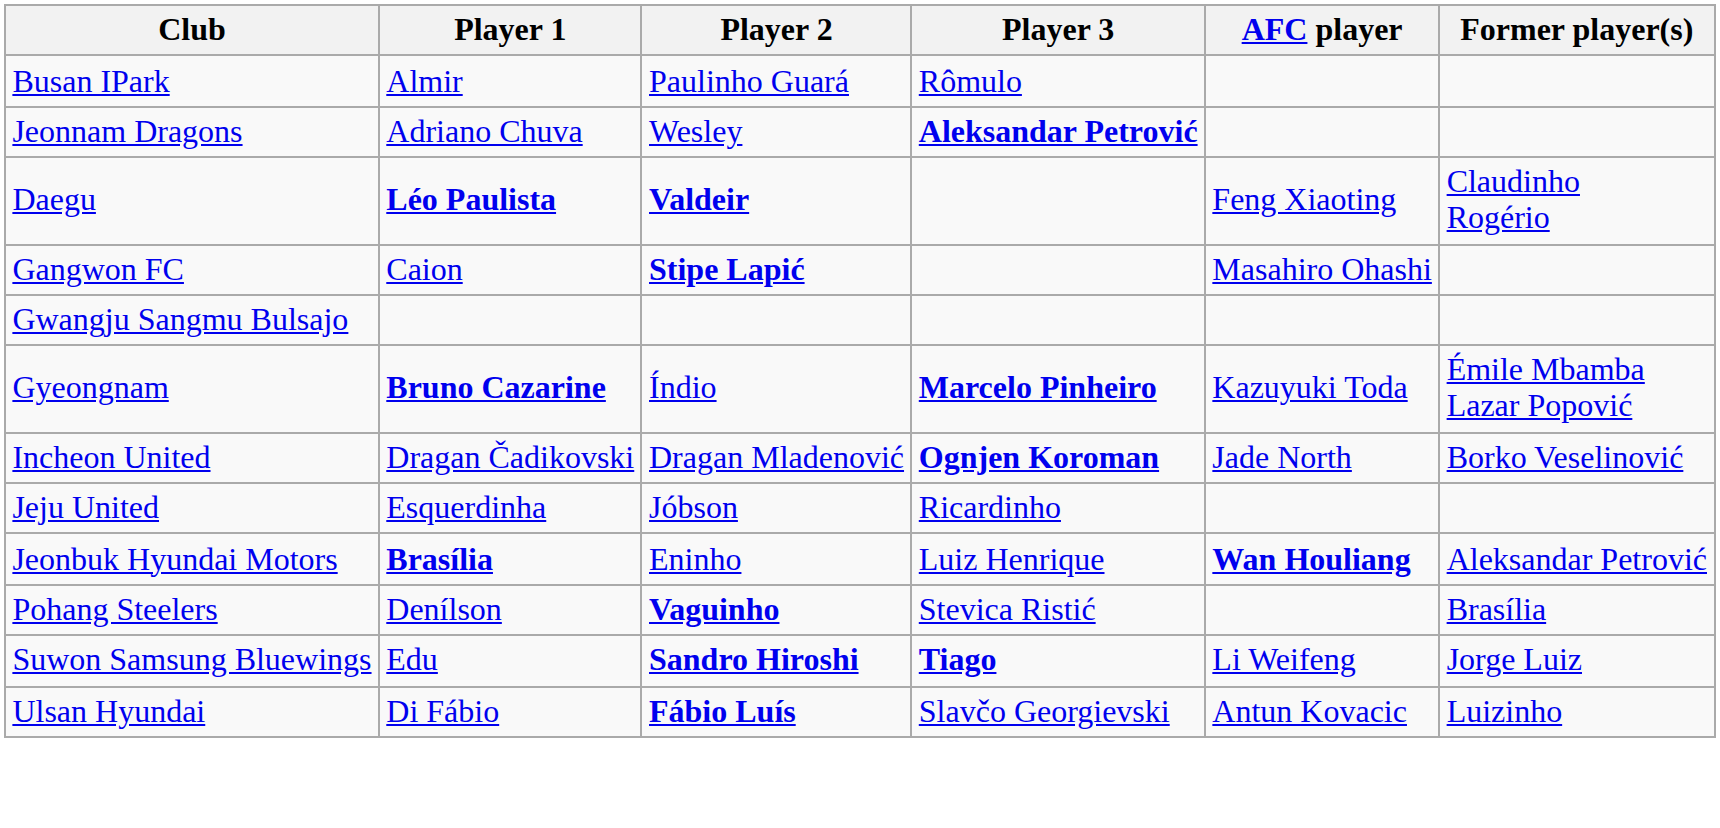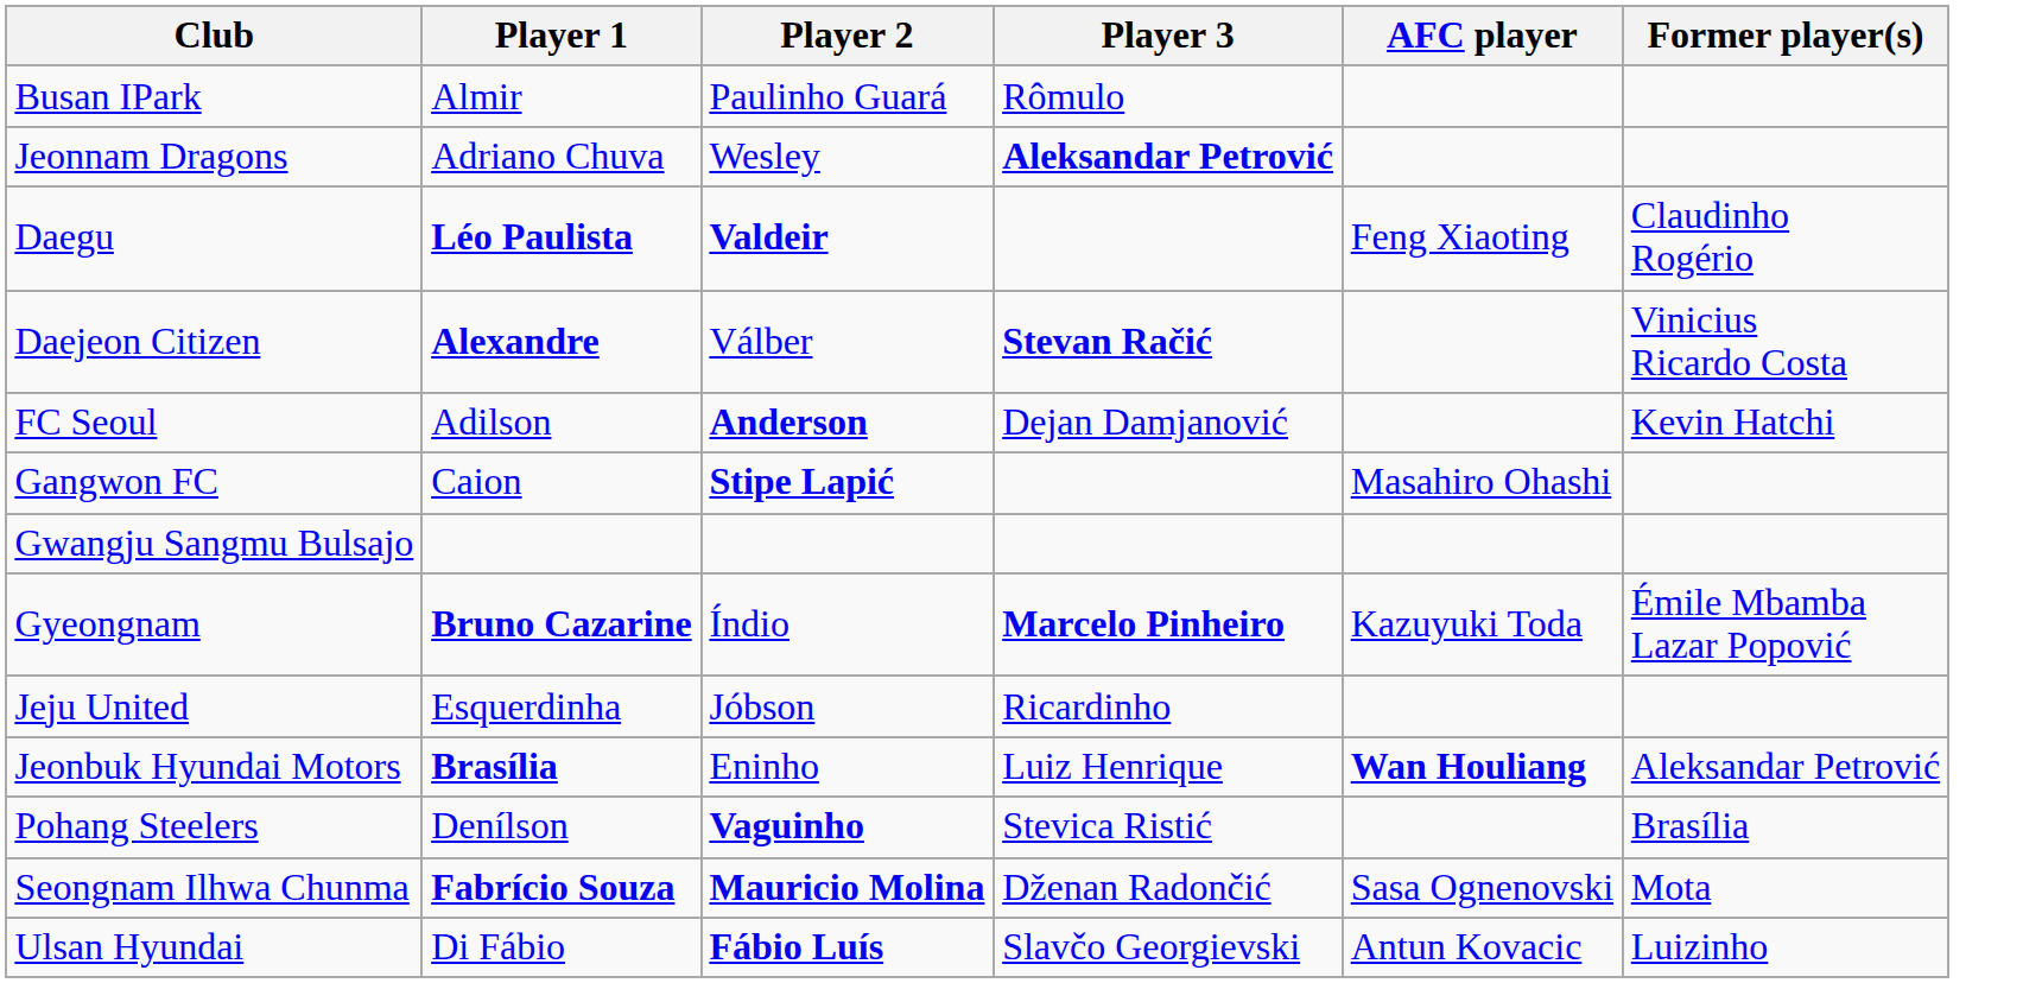 <table class="wikitable">
 <tr>
 <th>Club</th>
 <th>Player 1</th>
 <th>Player 2</th>
 <th>Player 3</th>
 <th><a href='#'>AFC</a> player</th>
 <th>Former player(s)</th>
 </tr>
 <tr>
 <td><a href='#'>Busan IPark</a></td>
 <td> <a href='#'>Almir</a></td>
 <td> <a href='#'>Paulinho Guará</a></td>
 <td> <a href='#'>Rômulo</a></td>
 <td></td>
 <td></td>
 </tr>
 <tr>
 <td><a href='#'>Jeonnam Dragons</a></td>
 <td> <a href='#'>Adriano Chuva</a></td>
 <td> <a href='#'>Wesley</a></td>
 <td> <strong><a href='#'>Aleksandar Petrović</a></strong></td>
 <td></td>
 <td></td>
 </tr>
 <tr>
 <td><a href='#'>Daegu</a></td>
 <td> <strong><a href='#'>Léo Paulista</a></strong></td>
 <td> <strong><a href='#'>Valdeir</a></strong></td>
 <td></td>
 <td> <a href='#'>Feng Xiaoting</a></td>
 <td> <a href='#'>Claudinho</a> <br>  <a href='#'>Rogério</a></td>
 </tr>
 <tr>
+<td><a href='#'>Daejeon Citizen</a></td>
+<td> <strong><a href='#'>Alexandre</a></strong></td>
+<td> <a href='#'>Válber</a></td>
+<td> <strong><a href='#'>Stevan Račić</a></strong></td>
+<td></td>
+<td> <a href='#'>Vinicius</a> <br>  <a href='#'>Ricardo Costa</a></td>
+</tr>
+<tr>
+<td><a href='#'>FC Seoul</a></td>
+<td> <a href='#'>Adilson</a></td>
+<td> <strong><a href='#'>Anderson</a></strong></td>
+<td> <a href='#'>Dejan Damjanović</a></td>
+<td></td>
+<td> <a href='#'>Kevin Hatchi</a></td>
+</tr>
+<tr>
 <td><a href='#'>Gangwon FC</a></td>
 <td> <a href='#'>Caion</a></td>
 <td> <strong><a href='#'>Stipe Lapić</a></strong></td>
 <td></td>
 <td> <a href='#'>Masahiro Ohashi</a></td>
 <td></td>
 </tr>
 <tr>
 <td><a href='#'>Gwangju Sangmu Bulsajo</a></td>
 <td></td>
 <td></td>
 <td></td>
 <td></td>
 <td></td>
 </tr>
 <tr>
 <td><a href='#'>Gyeongnam</a></td>
 <td> <strong><a href='#'>Bruno Cazarine</a></strong></td>
 <td> <a href='#'>Índio</a></td>
 <td> <strong><a href='#'>Marcelo Pinheiro</a></strong></td>
 <td> <a href='#'>Kazuyuki Toda</a></td>
 <td> <a href='#'>Émile Mbamba</a> <br>  <a href='#'>Lazar Popović</a></td>
-</tr>
-<tr>
-<td><a href='#'>Incheon United</a></td>
-<td> <a href='#'>Dragan Čadikovski</a></td>
-<td> <a href='#'>Dragan Mladenović</a></td>
-<td> <strong><a href='#'>Ognjen Koroman</a></strong></td>
-<td> <a href='#'>Jade North</a></td>
-<td> <a href='#'>Borko Veselinović</a></td>
 </tr>
 <tr>
 <td><a href='#'>Jeju United</a></td>
 <td> <a href='#'>Esquerdinha</a></td>
 <td> <a href='#'>Jóbson</a></td>
 <td> <a href='#'>Ricardinho</a></td>
 <td></td>
 <td></td>
 </tr>
 <tr>
 <td><a href='#'>Jeonbuk Hyundai Motors</a></td>
 <td> <strong><a href='#'>Brasília</a></strong></td>
 <td> <a href='#'>Eninho</a></td>
 <td> <a href='#'>Luiz Henrique</a></td>
 <td> <strong><a href='#'>Wan Houliang</a></strong></td>
 <td> <a href='#'>Aleksandar Petrović</a></td>
 </tr>
 <tr>
 <td><a href='#'>Pohang Steelers</a></td>
 <td> <a href='#'>Denílson</a></td>
 <td> <strong><a href='#'>Vaguinho</a></strong></td>
 <td> <a href='#'>Stevica Ristić</a></td>
 <td></td>
 <td> <a href='#'>Brasília</a></td>
 </tr>
 <tr>
-<td><a href='#'>Suwon Samsung Bluewings</a></td>
-<td> <a href='#'>Edu</a></td>
-<td> <strong><a href='#'>Sandro Hiroshi</a></strong></td>
-<td> <strong><a href='#'>Tiago</a></strong></td>
-<td> <a href='#'>Li Weifeng</a></td>
-<td> <a href='#'>Jorge Luiz</a></td>
+<td><a href='#'>Seongnam Ilhwa Chunma</a></td>
+<td> <strong><a href='#'>Fabrício Souza</a></strong></td>
+<td> <strong><a href='#'>Mauricio Molina</a></strong></td>
+<td> <a href='#'>Dženan Radončić</a></td>
+<td> <a href='#'>Sasa Ognenovski</a></td>
+<td> <a href='#'>Mota</a></td>
 </tr>
 <tr>
 <td><a href='#'>Ulsan Hyundai</a></td>
 <td> <a href='#'>Di Fábio</a></td>
 <td> <strong><a href='#'>Fábio Luís</a></strong></td>
 <td> <a href='#'>Slavčo Georgievski</a></td>
 <td> <a href='#'>Antun Kovacic</a></td>
 <td> <a href='#'>Luizinho</a></td>
 </tr>
 </table>
